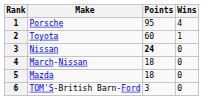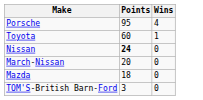 <table class="wikitable" style="font-size: 95%;">
 <tr>
-<th>Rank</th>
 <th>Make</th>
 <th>Points</th>
 <th>Wins</th>
 </tr>
 <tr>
-<th>1</th>
 <td><a href='#'>Porsche</a></td>
 <td>95</td>
 <td>4</td>
 </tr>
 <tr>
-<th>2</th>
 <td><a href='#'>Toyota</a></td>
 <td>60</td>
 <td>1</td>
 </tr>
 <tr>
-<th>3</th>
 <td><a href='#'>Nissan</a></td>
 <td><strong>24</strong></td>
 <td>0</td>
 </tr>
 <tr>
-<th>4</th>
 <td><a href='#'>March</a>-<a href='#'>Nissan</a></td>
-<td>18</td>
+<td>20</td>
 <td>0</td>
 </tr>
 <tr>
-<th>5</th>
 <td><a href='#'>Mazda</a></td>
 <td>18</td>
 <td>0</td>
 </tr>
 <tr>
-<th>6</th>
 <td><a href='#'>TOM'S</a>-British Barn-<a href='#'>Ford</a></td>
 <td>3</td>
 <td>0</td>
 </tr>
 </table>
